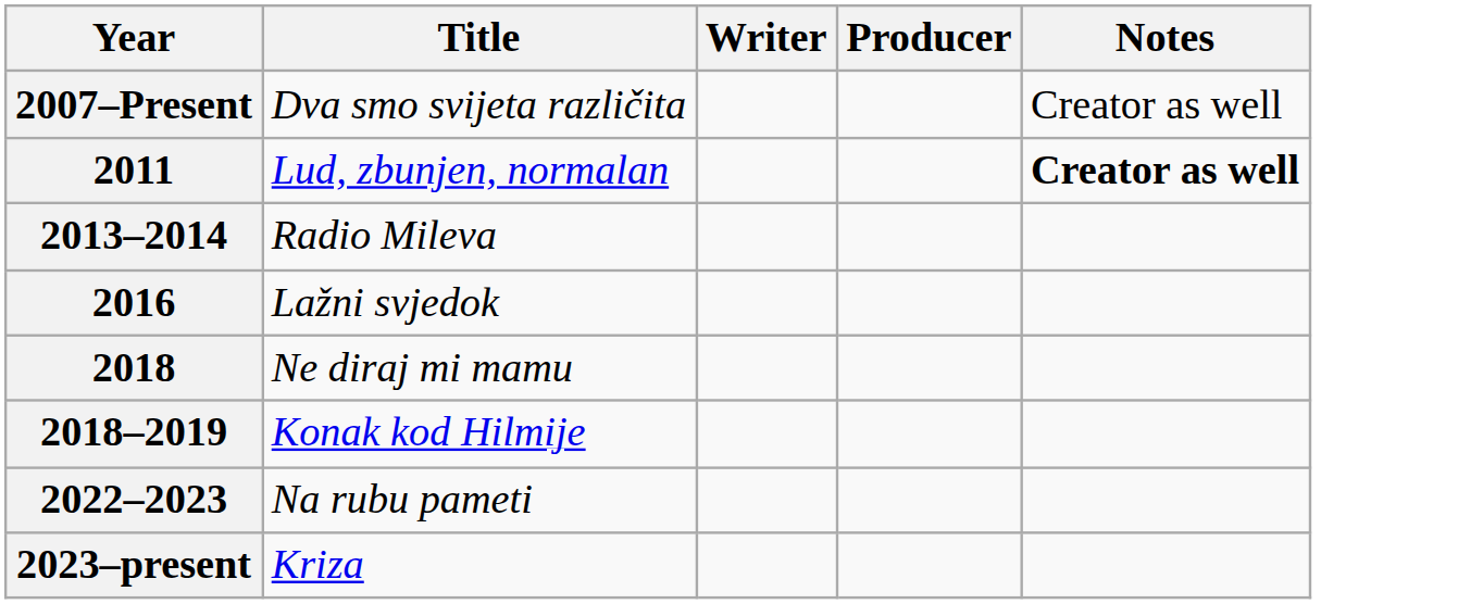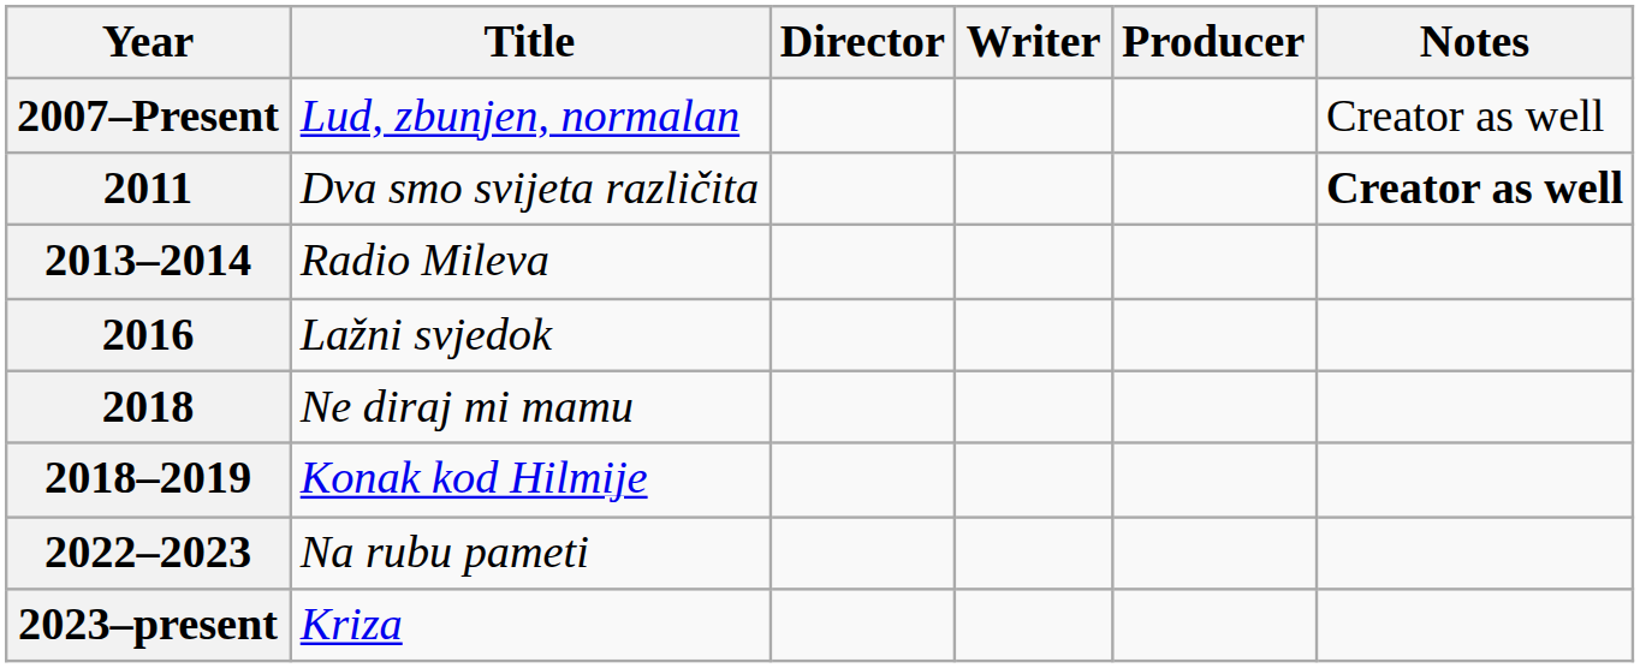 <table class="wikitable plainrowheaders" style="margin-right: 0;">
 <tr>
 <th>Year</th>
 <th>Title</th>
+<th>Director</th>
 <th>Writer</th>
 <th>Producer</th>
 <th>Notes</th>
 </tr>
 <tr>
 <th scope="row">2007–Present</th>
-<td><em>Dva smo svijeta različita</em></td>
+<td><em><a href='#'>Lud, zbunjen, normalan</a></em></td>
+<td></td>
 <td></td>
 <td></td>
 <td>Creator as well</td>
 </tr>
 <tr>
 <th scope="row">2011</th>
-<td><em><a href='#'>Lud, zbunjen, normalan</a></em></td>
+<td><em>Dva smo svijeta različita</em></td>
+<td></td>
 <td></td>
 <td></td>
 <td><strong>Creator as well</strong></td>
 </tr>
 <tr>
 <th scope="row">2013–2014</th>
 <td><em>Radio Mileva</em></td>
 <td></td>
 <td></td>
 <td></td>
+<td></td>
 </tr>
 <tr>
 <th scope="row">2016</th>
 <td><em>Lažni svjedok</em></td>
+<td></td>
 <td></td>
 <td></td>
 <td></td>
 </tr>
 <tr>
 <th scope="row">2018</th>
 <td><em>Ne diraj mi mamu</em></td>
 <td></td>
 <td></td>
 <td></td>
+<td></td>
 </tr>
 <tr>
 <th scope="row">2018–2019</th>
 <td><em><a href='#'>Konak kod Hilmije</a></em></td>
+<td></td>
 <td></td>
 <td></td>
 <td></td>
 </tr>
 <tr>
 <th scope="row">2022–2023</th>
 <td><em>Na rubu pameti</em></td>
 <td></td>
 <td></td>
 <td></td>
+<td></td>
 </tr>
 <tr>
 <th scope="row">2023–present</th>
 <td><em><a href='#'>Kriza</a></em></td>
 <td></td>
 <td></td>
 <td></td>
+<td></td>
 </tr>
 </table>
